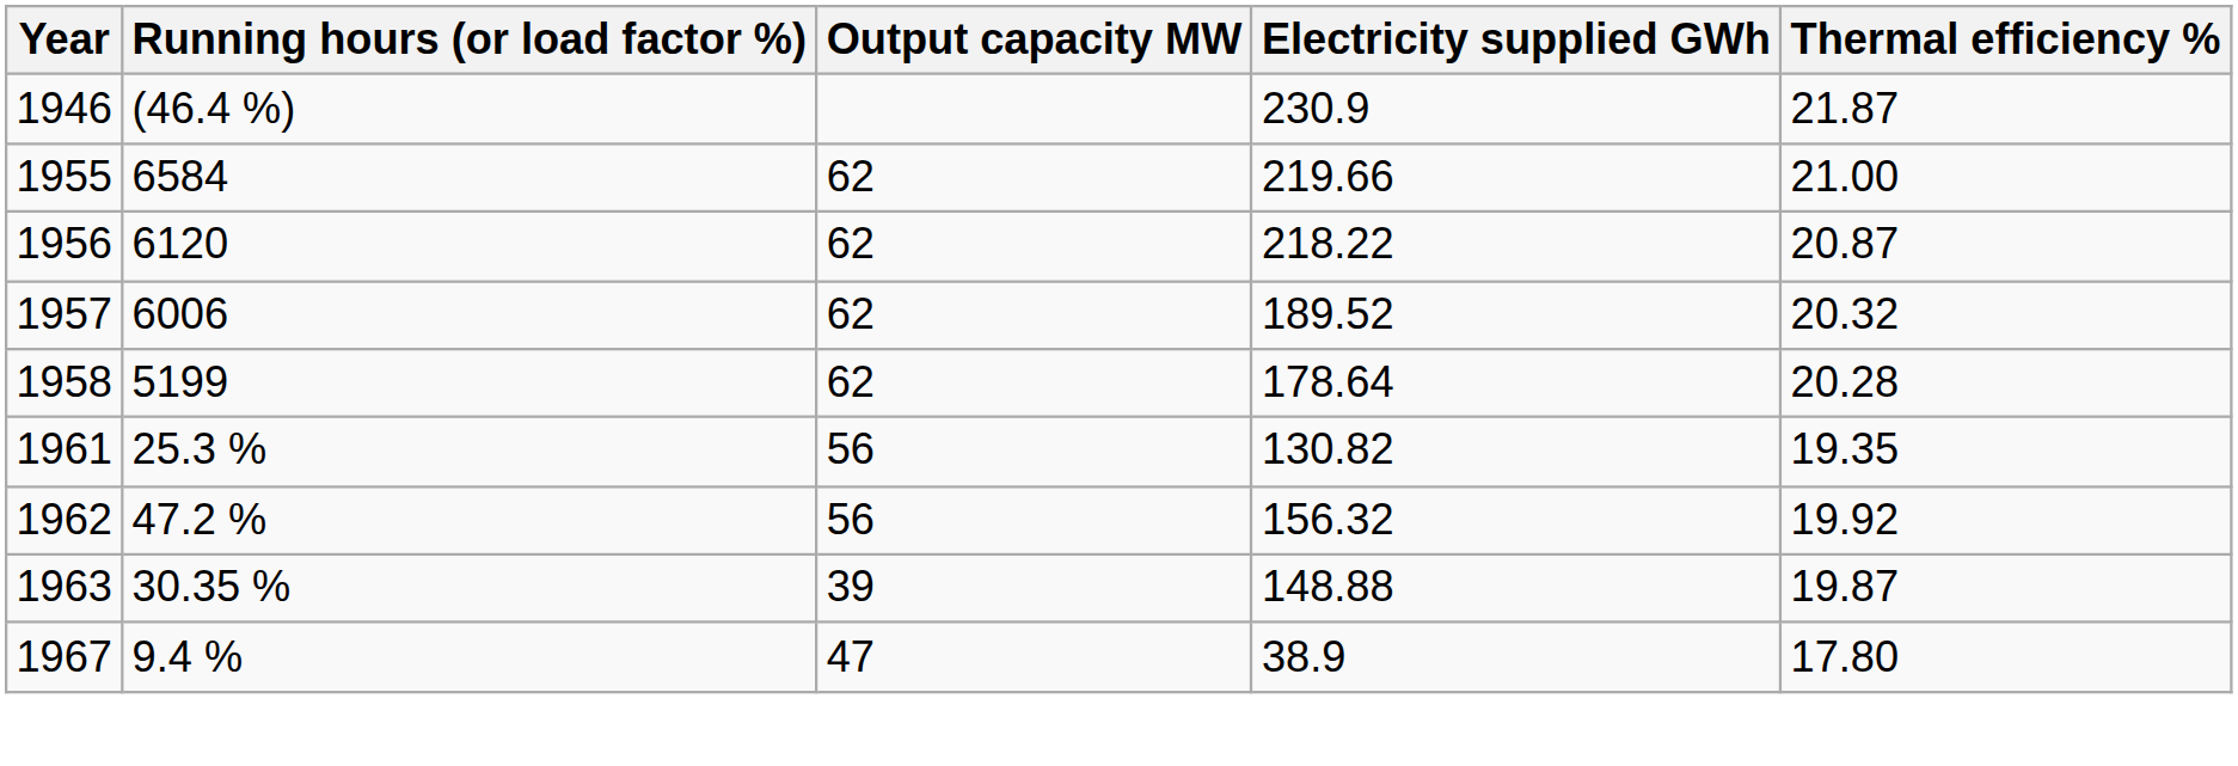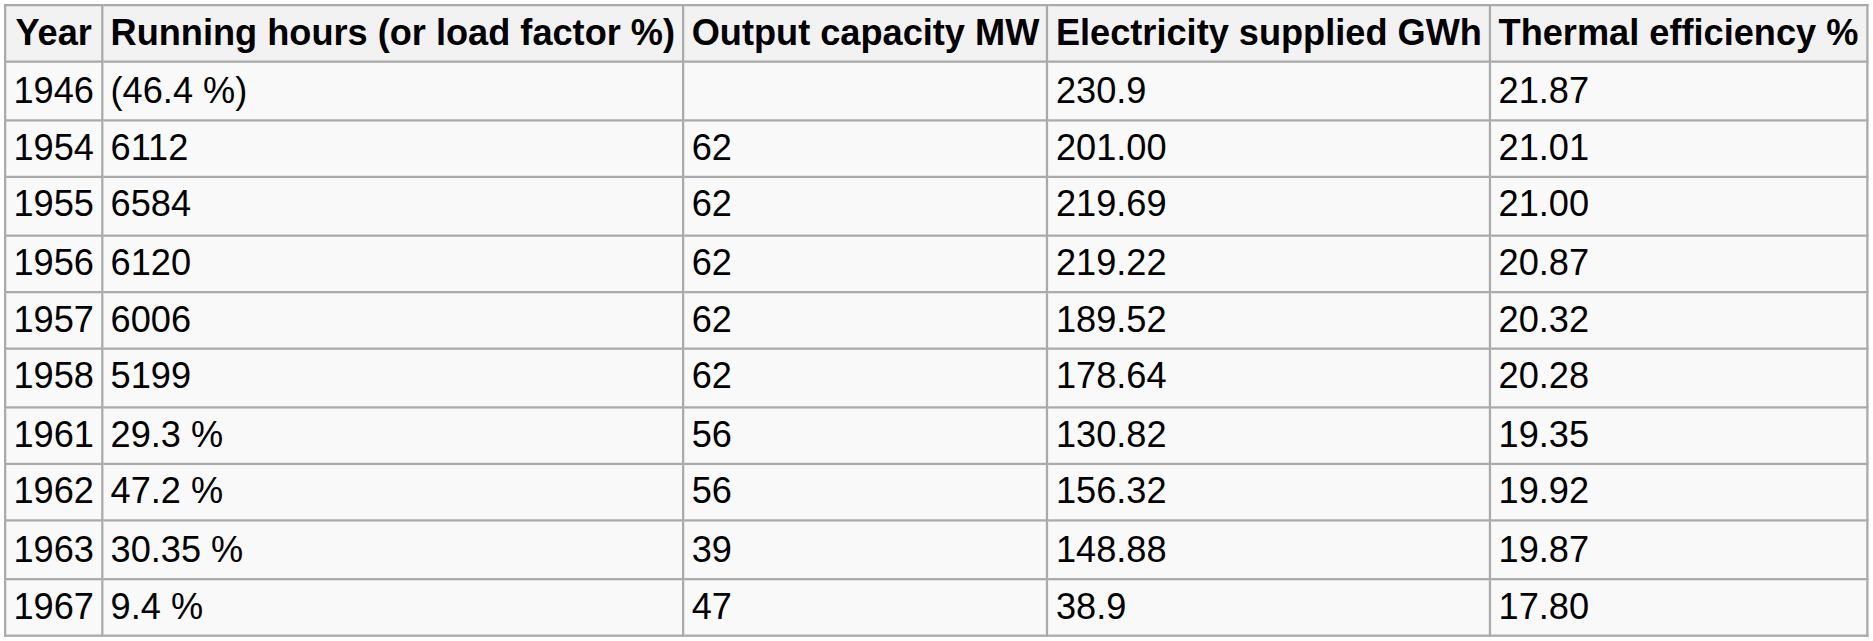 <table class="wikitable">
 <tr>
 <th>Year</th>
 <th>Running hours (or load factor %)</th>
 <th>Output capacity MW</th>
 <th>Electricity supplied GWh</th>
 <th>Thermal efficiency %</th>
 </tr>
 <tr>
 <td>1946</td>
 <td>(46.4 %)</td>
 <td></td>
 <td>230.9</td>
 <td>21.87</td>
 </tr>
 <tr>
+<td>1954</td>
+<td>6112</td>
+<td>62</td>
+<td>201.00</td>
+<td>21.01</td>
+</tr>
+<tr>
 <td>1955</td>
 <td>6584</td>
 <td>62</td>
-<td>219.66</td>
+<td>219.69</td>
 <td>21.00</td>
 </tr>
 <tr>
 <td>1956</td>
 <td>6120</td>
 <td>62</td>
-<td>218.22</td>
+<td>219.22</td>
 <td>20.87</td>
 </tr>
 <tr>
 <td>1957</td>
 <td>6006</td>
 <td>62</td>
 <td>189.52</td>
 <td>20.32</td>
 </tr>
 <tr>
 <td>1958</td>
 <td>5199</td>
 <td>62</td>
 <td>178.64</td>
 <td>20.28</td>
 </tr>
 <tr>
 <td>1961</td>
-<td>25.3 %</td>
+<td>29.3 %</td>
 <td>56</td>
 <td>130.82</td>
 <td>19.35</td>
 </tr>
 <tr>
 <td>1962</td>
 <td>47.2 %</td>
 <td>56</td>
 <td>156.32</td>
 <td>19.92</td>
 </tr>
 <tr>
 <td>1963</td>
 <td>30.35 %</td>
 <td>39</td>
 <td>148.88</td>
 <td>19.87</td>
 </tr>
 <tr>
 <td>1967</td>
 <td>9.4 %</td>
 <td>47</td>
 <td>38.9</td>
 <td>17.80</td>
 </tr>
 </table>
